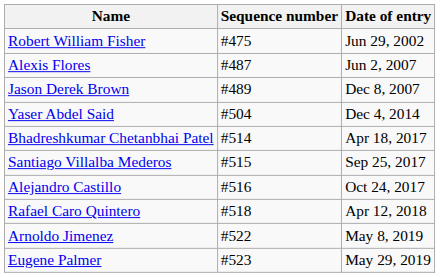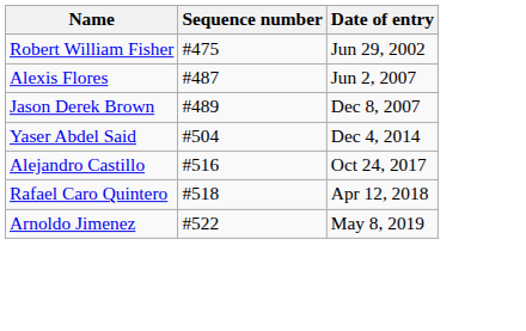 <table class="wikitable">
 <tr>
 <th>Name</th>
 <th>Sequence number</th>
 <th>Date of entry</th>
 </tr>
 <tr>
 <td><a href='#'>Robert William Fisher</a></td>
 <td>#475</td>
 <td>Jun 29, 2002</td>
 </tr>
 <tr>
 <td><a href='#'>Alexis Flores</a></td>
 <td>#487</td>
 <td>Jun 2, 2007</td>
 </tr>
 <tr>
 <td><a href='#'>Jason Derek Brown</a></td>
 <td>#489</td>
 <td>Dec 8, 2007</td>
 </tr>
 <tr>
 <td><a href='#'>Yaser Abdel Said</a></td>
 <td>#504</td>
 <td>Dec 4, 2014</td>
 </tr>
 <tr>
-<td><a href='#'>Bhadreshkumar Chetanbhai Patel</a></td>
-<td>#514</td>
-<td>Apr 18, 2017</td>
-</tr>
-<tr>
-<td><a href='#'>Santiago Villalba Mederos</a></td>
-<td>#515</td>
-<td>Sep 25, 2017</td>
-</tr>
-<tr>
 <td><a href='#'>Alejandro Castillo</a></td>
 <td>#516</td>
 <td>Oct 24, 2017</td>
 </tr>
 <tr>
 <td><a href='#'>Rafael Caro Quintero</a></td>
 <td>#518</td>
 <td>Apr 12, 2018</td>
 </tr>
 <tr>
 <td><a href='#'>Arnoldo Jimenez</a></td>
 <td>#522</td>
 <td>May 8, 2019</td>
 </tr>
-<tr>
-<td><a href='#'>Eugene Palmer</a></td>
-<td>#523</td>
-<td>May 29, 2019</td>
-</tr>
 </table>
